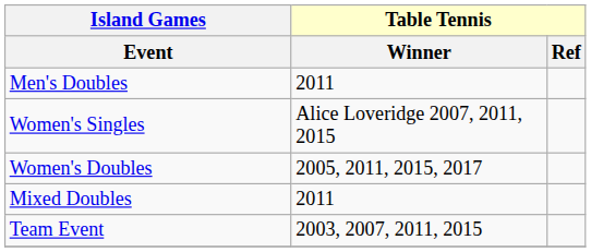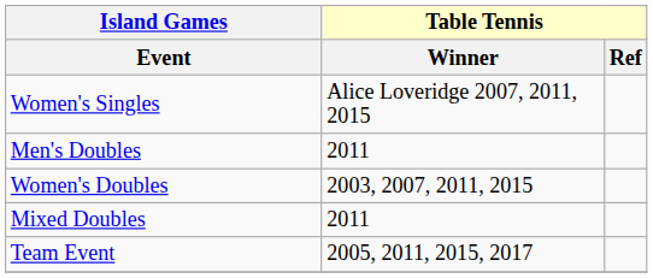 <table class="wikitable collapsible collapsed">
 <tr>
 <th><a href='#'>Island Games</a></th>
 <th colspan=2 style="background:#ffc;">Table Tennis </th>
 </tr>
 <tr>
 <th width=225>Event</th>
 <th width=200>Winner</th>
 <th>Ref</th>
 </tr>
 <tr>
+<td><a href='#'>Women's Singles</a></td>
+<td>Alice Loveridge 2007, 2011, 2015</td>
+<td></td>
+</tr>
+<tr>
 <td><a href='#'>Men's Doubles</a></td>
 <td>2011</td>
 <td></td>
 </tr>
 <tr>
-<td><a href='#'>Women's Singles</a></td>
-<td>Alice Loveridge 2007, 2011, 2015</td>
-<td></td>
-</tr>
-<tr>
 <td><a href='#'>Women's Doubles</a></td>
-<td>2005, 2011, 2015, 2017</td>
+<td>2003, 2007, 2011, 2015</td>
 <td></td>
 </tr>
 <tr>
 <td><a href='#'>Mixed Doubles</a></td>
 <td>2011</td>
 <td></td>
 </tr>
 <tr>
 <td><a href='#'>Team Event</a></td>
-<td>2003, 2007, 2011, 2015</td>
+<td>2005, 2011, 2015, 2017</td>
 <td></td>
 </tr>
 <tr>
 </tr>
 </table>
